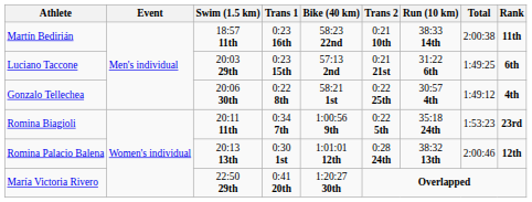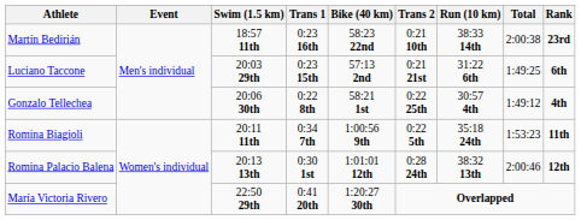 <table class="wikitable" style="font-size:90%">
 <tr>
 <th>Athlete</th>
 <th>Event</th>
 <th>Swim (1.5 km)</th>
 <th>Trans 1</th>
 <th>Bike (40 km)</th>
 <th>Trans 2</th>
 <th>Run (10 km)</th>
 <th>Total</th>
 <th>Rank</th>
 </tr>
 <tr>
 <td><a href='#'>Martín Bedirián</a></td>
 <td rowspan="3"><a href='#'>Men's individual</a></td>
 <td align=center>18:57<br><strong>11th</strong></td>
 <td align=center>0:23<br><strong>16th</strong></td>
 <td align=center>58:23<br><strong>22nd</strong></td>
 <td align=center>0:21<br><strong>10th</strong></td>
 <td align=center>38:33<br><strong>14th</strong></td>
 <td align=center>2:00:38</td>
-<td align=center><strong>11th</strong></td>
+<td align=center><strong>23rd</strong></td>
 </tr>
 <tr>
 <td><a href='#'>Luciano Taccone</a></td>
 <td align=center>20:03<br><strong>29th</strong></td>
 <td align=center>0:23<br><strong>15th</strong></td>
 <td align=center>57:13<br><strong>2nd</strong></td>
 <td align=center>0:21<br><strong>21st</strong></td>
 <td align=center>31:22<br><strong>6th</strong></td>
 <td align=center>1:49:25</td>
 <td align=center><strong>6th</strong></td>
 </tr>
 <tr>
 <td><a href='#'>Gonzalo Tellechea</a></td>
 <td align=center>20:06<br><strong>30th</strong></td>
 <td align=center>0:22<br><strong>8th</strong></td>
 <td align=center>58:21<br><strong>1st</strong></td>
 <td align=center>0:22<br><strong>25th</strong></td>
 <td align=center>30:57<br><strong>4th</strong></td>
 <td align=center>1:49:12</td>
 <td align=center><strong>4th</strong></td>
 </tr>
 <tr>
 <td><a href='#'>Romina Biagioli</a></td>
 <td rowspan="3"><a href='#'>Women's individual</a></td>
 <td align=center>20:11<br><strong>11th</strong></td>
 <td align=center>0:34<br><strong>7th</strong></td>
 <td align=center>1:00:56<br><strong>9th</strong></td>
 <td align=center>0:22<br><strong>5th</strong></td>
 <td align=center>35:18<br><strong>24th</strong></td>
 <td align=center>1:53:23</td>
-<td align=center><strong>23rd</strong></td>
+<td align=center><strong>11th</strong></td>
 </tr>
 <tr>
 <td><a href='#'>Romina Palacio Balena</a></td>
 <td align=center>20:13<br><strong>13th</strong></td>
 <td align=center>0:30<br><strong>1st</strong></td>
 <td align=center>1:01:01<br><strong>12th</strong></td>
 <td align=center>0:28<br><strong>24th</strong></td>
 <td align=center>38:32<br><strong>13th</strong></td>
 <td align=center>2:00:46</td>
 <td align=center><strong>12th</strong></td>
 </tr>
 <tr>
 <td><a href='#'>María Victoria Rivero</a></td>
 <td align=center>22:50<br><strong>29th</strong></td>
 <td align=center>0:41<br><strong>20th</strong></td>
 <td align=center>1:20:27<br><strong>30th</strong></td>
 <td align="center" colspan="4"><strong>Overlapped</strong></td>
 </tr>
 </table>
